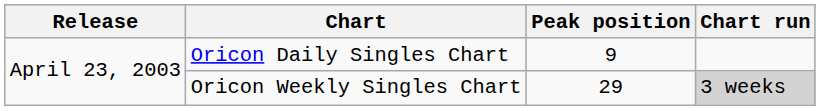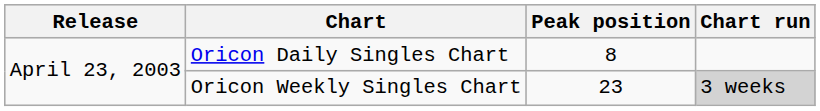 <table class="wikitable">
 <tr>
 <th>Release</th>
 <th>Chart</th>
 <th>Peak position</th>
 <th>Chart run</th>
 </tr>
 <tr>
 <td rowspan="2">April 23, 2003</td>
 <td><a href='#'>Oricon</a> Daily Singles Chart</td>
-<td align="center">9</td>
+<td align="center">8</td>
 <td></td>
 </tr>
 <tr>
 <td>Oricon Weekly Singles Chart</td>
-<td align="center">29</td>
+<td align="center">23</td>
 <td style="background: lightgrey;">3 weeks</td>
 </tr>
 </table>
